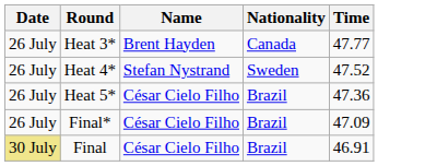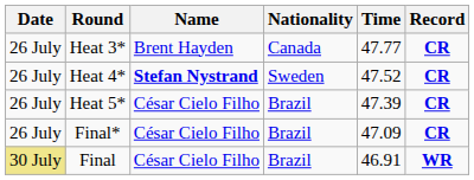 <table class="wikitable" style="text-align:center">
 <tr>
 <th>Date</th>
 <th>Round</th>
 <th>Name</th>
 <th>Nationality</th>
 <th>Time</th>
+<th>Record</th>
 </tr>
 <tr>
 <td>26 July</td>
 <td>Heat 3*</td>
 <td align="left"><a href='#'>Brent Hayden</a></td>
 <td align="left"> <a href='#'>Canada</a></td>
 <td>47.77</td>
+<td><strong><a href='#'>CR</a></strong></td>
 </tr>
 <tr>
 <td>26 July</td>
 <td>Heat 4*</td>
-<td align="left"><a href='#'>Stefan Nystrand</a></td>
+<td align="left"><strong><a href='#'>Stefan Nystrand</a></strong></td>
 <td align="left"> <a href='#'>Sweden</a></td>
 <td>47.52</td>
+<td><strong><a href='#'>CR</a></strong></td>
 </tr>
 <tr>
 <td>26 July</td>
 <td>Heat 5*</td>
 <td align="left"><a href='#'>César Cielo Filho</a></td>
 <td align="left"> <a href='#'>Brazil</a></td>
-<td>47.36</td>
+<td>47.39</td>
+<td><strong><a href='#'>CR</a></strong></td>
 </tr>
 <tr>
 <td>26 July</td>
 <td>Final*</td>
 <td align="left"><a href='#'>César Cielo Filho</a></td>
 <td align="left"> <a href='#'>Brazil</a></td>
 <td>47.09</td>
+<td><strong><a href='#'>CR</a></strong></td>
 </tr>
 <tr>
 <td style="background: khaki;">30 July</td>
 <td>Final</td>
 <td align="left"><a href='#'>César Cielo Filho</a></td>
 <td align="left"> <a href='#'>Brazil</a></td>
 <td>46.91</td>
+<td><strong><a href='#'>WR</a></strong></td>
 </tr>
 </table>
